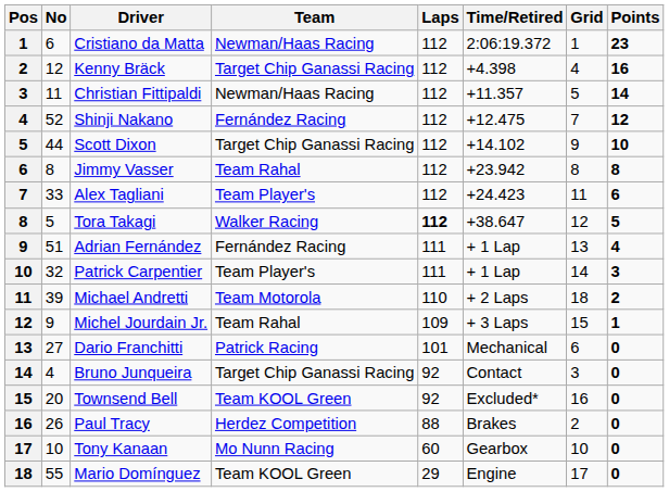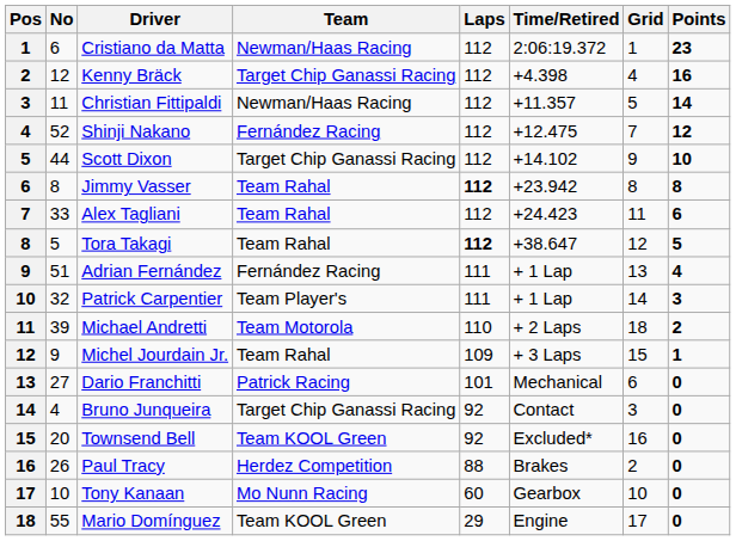 <table class="wikitable" style="font-size:95%;">
 <tr>
 <th>Pos</th>
 <th>No</th>
 <th>Driver</th>
 <th>Team</th>
 <th>Laps</th>
 <th>Time/Retired</th>
 <th>Grid</th>
 <th>Points</th>
 </tr>
 <tr>
 <th>1</th>
 <td>6</td>
 <td> <a href='#'>Cristiano da Matta</a></td>
 <td><a href='#'>Newman/Haas Racing</a></td>
 <td>112</td>
 <td>2:06:19.372</td>
 <td>1</td>
 <td><strong>23</strong></td>
 </tr>
 <tr>
 <th>2</th>
 <td>12</td>
 <td> <a href='#'>Kenny Bräck</a></td>
 <td><a href='#'>Target Chip Ganassi Racing</a></td>
 <td>112</td>
 <td>+4.398</td>
 <td>4</td>
 <td><strong>16</strong></td>
 </tr>
 <tr>
 <th>3</th>
 <td>11</td>
 <td> <a href='#'>Christian Fittipaldi</a></td>
 <td>Newman/Haas Racing</td>
 <td>112</td>
 <td>+11.357</td>
 <td>5</td>
 <td><strong>14</strong></td>
 </tr>
 <tr>
 <th>4</th>
 <td>52</td>
 <td> <a href='#'>Shinji Nakano</a></td>
 <td><a href='#'>Fernández Racing</a></td>
 <td>112</td>
 <td>+12.475</td>
 <td>7</td>
 <td><strong>12</strong></td>
 </tr>
 <tr>
 <th>5</th>
 <td>44</td>
 <td> <a href='#'>Scott Dixon</a></td>
 <td>Target Chip Ganassi Racing</td>
 <td>112</td>
 <td>+14.102</td>
 <td>9</td>
 <td><strong>10</strong></td>
 </tr>
 <tr>
 <th>6</th>
 <td>8</td>
 <td> <a href='#'>Jimmy Vasser</a></td>
 <td><a href='#'>Team Rahal</a></td>
-<td>112</td>
+<td><strong>112</strong></td>
 <td>+23.942</td>
 <td>8</td>
 <td><strong>8</strong></td>
 </tr>
 <tr>
 <th>7</th>
 <td>33</td>
 <td> <a href='#'>Alex Tagliani</a></td>
-<td><a href='#'>Team Player's</a></td>
+<td><a href='#'>Team Rahal</a></td>
 <td>112</td>
 <td>+24.423</td>
 <td>11</td>
 <td><strong>6</strong></td>
 </tr>
 <tr>
 <th>8</th>
 <td>5</td>
 <td> <a href='#'>Tora Takagi</a></td>
-<td><a href='#'>Walker Racing</a></td>
+<td>Team Rahal</td>
 <td><strong>112</strong></td>
 <td>+38.647</td>
 <td>12</td>
 <td><strong>5</strong></td>
 </tr>
 <tr>
 <th>9</th>
 <td>51</td>
 <td> <a href='#'>Adrian Fernández</a></td>
 <td>Fernández Racing</td>
 <td>111</td>
 <td>+ 1 Lap</td>
 <td>13</td>
 <td><strong>4</strong></td>
 </tr>
 <tr>
 <th>10</th>
 <td>32</td>
 <td> <a href='#'>Patrick Carpentier</a></td>
 <td>Team Player's</td>
 <td>111</td>
 <td>+ 1 Lap</td>
 <td>14</td>
 <td><strong>3</strong></td>
 </tr>
 <tr>
 <th>11</th>
 <td>39</td>
 <td> <a href='#'>Michael Andretti</a></td>
 <td><a href='#'>Team Motorola</a></td>
 <td>110</td>
 <td>+ 2 Laps</td>
 <td>18</td>
 <td><strong>2</strong></td>
 </tr>
 <tr>
 <th>12</th>
 <td>9</td>
 <td> <a href='#'>Michel Jourdain Jr.</a></td>
 <td>Team Rahal</td>
 <td>109</td>
 <td>+ 3 Laps</td>
 <td>15</td>
 <td><strong>1</strong></td>
 </tr>
 <tr>
 <th>13</th>
 <td>27</td>
 <td> <a href='#'>Dario Franchitti</a></td>
 <td><a href='#'>Patrick Racing</a></td>
 <td>101</td>
 <td>Mechanical</td>
 <td>6</td>
 <td><strong>0</strong></td>
 </tr>
 <tr>
 <th>14</th>
 <td>4</td>
 <td> <a href='#'>Bruno Junqueira</a></td>
 <td>Target Chip Ganassi Racing</td>
 <td>92</td>
 <td>Contact</td>
 <td>3</td>
 <td><strong>0</strong></td>
 </tr>
 <tr>
 <th>15</th>
 <td>20</td>
 <td> <a href='#'>Townsend Bell</a></td>
 <td><a href='#'>Team KOOL Green</a></td>
 <td>92</td>
 <td>Excluded*</td>
 <td>16</td>
 <td><strong>0</strong></td>
 </tr>
 <tr>
 <th>16</th>
 <td>26</td>
 <td> <a href='#'>Paul Tracy</a></td>
 <td><a href='#'>Herdez Competition</a></td>
 <td>88</td>
 <td>Brakes</td>
 <td>2</td>
 <td><strong>0</strong></td>
 </tr>
 <tr>
 <th>17</th>
 <td>10</td>
 <td> <a href='#'>Tony Kanaan</a></td>
 <td><a href='#'>Mo Nunn Racing</a></td>
 <td>60</td>
 <td>Gearbox</td>
 <td>10</td>
 <td><strong>0</strong></td>
 </tr>
 <tr>
 <th>18</th>
 <td>55</td>
 <td> <a href='#'>Mario Domínguez</a></td>
 <td>Team KOOL Green</td>
 <td>29</td>
 <td>Engine</td>
 <td>17</td>
 <td><strong>0</strong></td>
 </tr>
 </table>
